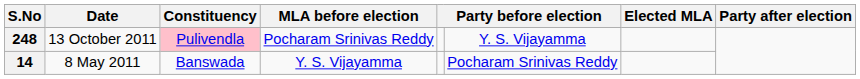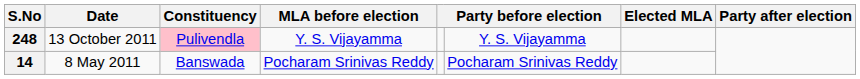 <table class="wikitable sortable" style="text-align:center;">
 <tr>
 <th>S.No</th>
 <th>Date</th>
 <th>Constituency</th>
 <th>MLA before election</th>
 <th colspan="2">Party before election</th>
 <th>Elected MLA</th>
 <th colspan="2">Party after election</th>
 </tr>
 <tr>
 <th>248</th>
 <td>13 October 2011</td>
 <td style="background: pink;"><a href='#'>Pulivendla</a></td>
-<td><a href='#'>Pocharam Srinivas Reddy</a></td>
+<td><a href='#'>Y. S. Vijayamma</a></td>
 <td></td>
 <td><a href='#'>Y. S. Vijayamma</a></td>
 <td></td>
 </tr>
 <tr>
 <th>14</th>
 <td>8 May 2011</td>
 <td><a href='#'>Banswada</a></td>
-<td><a href='#'>Y. S. Vijayamma</a></td>
+<td><a href='#'>Pocharam Srinivas Reddy</a></td>
 <td></td>
 <td><a href='#'>Pocharam Srinivas Reddy</a></td>
 <td></td>
 </tr>
 </table>
